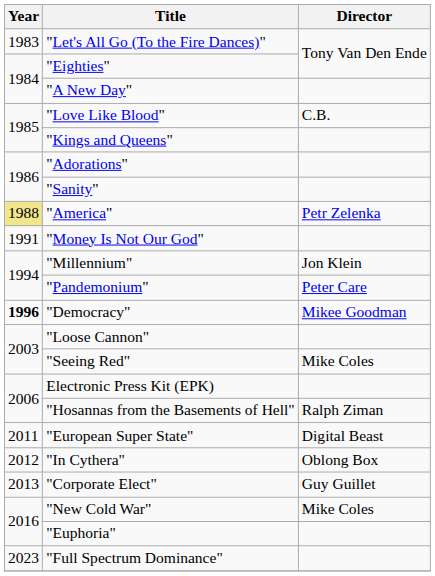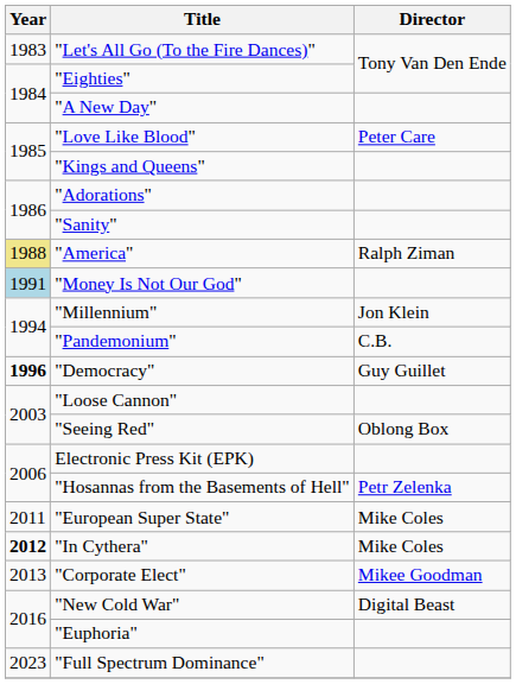 <table class="wikitable">
 <tr>
 <th>Year</th>
 <th>Title</th>
 <th>Director</th>
 </tr>
 <tr>
 <td>1983</td>
 <td>"<a href='#'>Let's All Go (To the Fire Dances)</a>"</td>
 <td rowspan=2>Tony Van Den Ende</td>
 </tr>
 <tr>
 <td rowspan="2">1984</td>
 <td>"<a href='#'>Eighties</a>"</td>
 </tr>
 <tr>
 <td>"<a href='#'>A New Day</a>"</td>
 <td></td>
 </tr>
 <tr>
 <td rowspan="2">1985</td>
 <td>"<a href='#'>Love Like Blood</a>"</td>
-<td>C.B.</td>
+<td><a href='#'>Peter Care</a></td>
 </tr>
 <tr>
 <td>"<a href='#'>Kings and Queens</a>"</td>
 <td></td>
 </tr>
 <tr>
 <td rowspan="2">1986</td>
 <td>"<a href='#'>Adorations</a>"</td>
 <td></td>
 </tr>
 <tr>
 <td>"<a href='#'>Sanity</a>"</td>
 <td></td>
 </tr>
 <tr>
 <td style="background: khaki;">1988</td>
 <td>"<a href='#'>America</a>"</td>
-<td><a href='#'>Petr Zelenka</a></td>
+<td>Ralph Ziman</td>
 </tr>
 <tr>
-<td>1991</td>
+<td style="background: lightblue;">1991</td>
 <td>"<a href='#'>Money Is Not Our God</a>"</td>
 <td></td>
 </tr>
 <tr>
 <td rowspan="2">1994</td>
 <td>"Millennium"</td>
 <td>Jon Klein</td>
 </tr>
 <tr>
 <td>"<a href='#'>Pandemonium</a>"</td>
-<td><a href='#'>Peter Care</a></td>
+<td>C.B.</td>
 </tr>
 <tr>
 <td><strong>1996</strong></td>
 <td>"Democracy"</td>
-<td><a href='#'>Mikee Goodman</a></td>
+<td>Guy Guillet</td>
 </tr>
 <tr>
 <td rowspan="2">2003</td>
 <td>"Loose Cannon"</td>
 <td></td>
 </tr>
 <tr>
 <td>"Seeing Red"</td>
-<td>Mike Coles</td>
+<td>Oblong Box</td>
 </tr>
 <tr>
 <td rowspan="2">2006</td>
 <td>Electronic Press Kit (EPK)</td>
 <td></td>
 </tr>
 <tr>
 <td>"Hosannas from the Basements of Hell"</td>
-<td>Ralph Ziman</td>
+<td><a href='#'>Petr Zelenka</a></td>
 </tr>
 <tr>
 <td>2011</td>
 <td>"European Super State"</td>
-<td>Digital Beast</td>
+<td>Mike Coles</td>
 </tr>
 <tr>
-<td>2012</td>
+<td><strong>2012</strong></td>
 <td>"In Cythera"</td>
-<td>Oblong Box</td>
+<td>Mike Coles</td>
 </tr>
 <tr>
 <td>2013</td>
 <td>"Corporate Elect"</td>
-<td>Guy Guillet</td>
+<td><a href='#'>Mikee Goodman</a></td>
 </tr>
 <tr>
 <td rowspan="2">2016</td>
 <td>"New Cold War"</td>
-<td>Mike Coles</td>
+<td>Digital Beast</td>
 </tr>
 <tr>
 <td>"Euphoria"</td>
 <td></td>
 </tr>
 <tr>
 <td>2023</td>
 <td>"Full Spectrum Dominance"</td>
 <td></td>
 </tr>
 <tr>
 </tr>
 </table>
